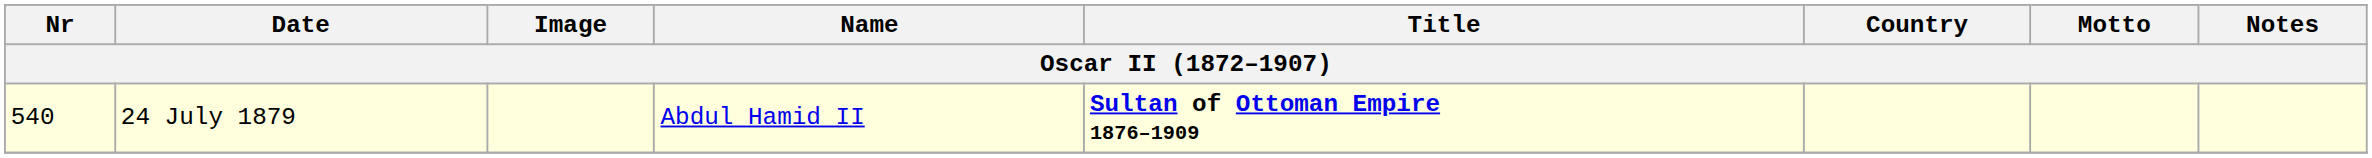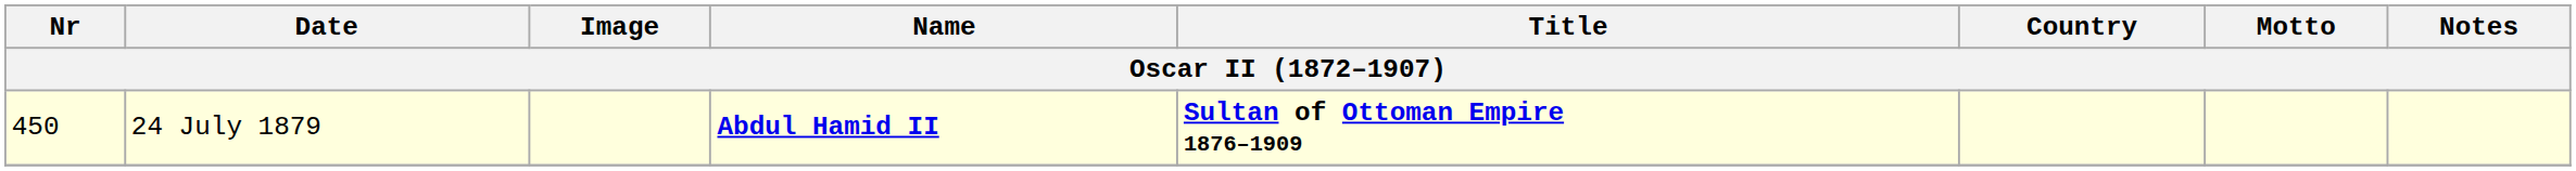 <table class="wikitable" width=100%>
 <tr>
 <th>Nr</th>
 <th>Date</th>
 <th>Image</th>
 <th>Name</th>
 <th>Title</th>
 <th>Country</th>
 <th>Motto</th>
 <th>Notes</th>
 </tr>
 <tr>
 <th colspan=8>Oscar II (1872–1907)</th>
 </tr>
 <tr bgcolor="#FFFFDD">
-<td>540</td>
+<td>450</td>
 <td>24 July 1879</td>
 <td></td>
-<td><a href='#'>Abdul Hamid II</a></td>
+<td><strong><a href='#'>Abdul Hamid II</a></strong></td>
 <td><strong><a href='#'>Sultan</a> of <a href='#'>Ottoman Empire</a><br><small>1876–1909</small></strong></td>
 <td></td>
 <td></td>
 <td></td>
 </tr>
 <tr>
 </tr>
 </table>
